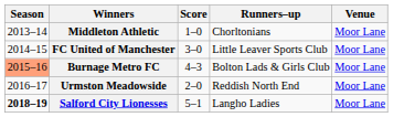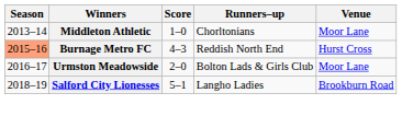 <table class="sortable wikitable plainrowheaders">
 <tr>
 <th scope="col">Season</th>
 <th scope="col">Winners</th>
 <th scope="col">Score</th>
 <th scope="col">Runners–up</th>
 <th scope="col">Venue</th>
 </tr>
 <tr>
 <td align="center">2013–14</td>
 <th scope="row">Middleton Athletic</th>
 <td align="center">1–0</td>
 <td>Chorltonians</td>
 <td><a href='#'>Moor Lane</a></td>
 </tr>
 <tr>
-<td align="center">2014–15</td>
-<th scope="row">FC United of Manchester</th>
-<td align="center">3–0</td>
-<td>Little Leaver Sports Club</td>
-<td><a href='#'>Moor Lane</a></td>
-</tr>
-<tr>
 <td align="center" style="background: lightsalmon;">2015–16</td>
 <th scope="row">Burnage Metro FC</th>
 <td align="center">4–3</td>
-<td>Bolton Lads & Girls Club</td>
-<td><a href='#'>Moor Lane</a></td>
+<td>Reddish North End</td>
+<td><a href='#'>Hurst Cross</a></td>
 </tr>
 <tr>
 <td align="center">2016–17</td>
 <th scope="row">Urmston Meadowside</th>
 <td align="center">2–0</td>
-<td>Reddish North End</td>
+<td>Bolton Lads & Girls Club</td>
 <td><a href='#'>Moor Lane</a></td>
 </tr>
 <tr>
-<td align="center"><strong>2018–19</strong></td>
+<td align="center">2018–19</td>
 <th scope="row"><a href='#'>Salford City Lionesses</a></th>
 <td align="center">5–1</td>
 <td>Langho Ladies</td>
-<td><a href='#'>Moor Lane</a></td>
+<td><a href='#'>Brookburn Road</a></td>
 </tr>
 </table>
